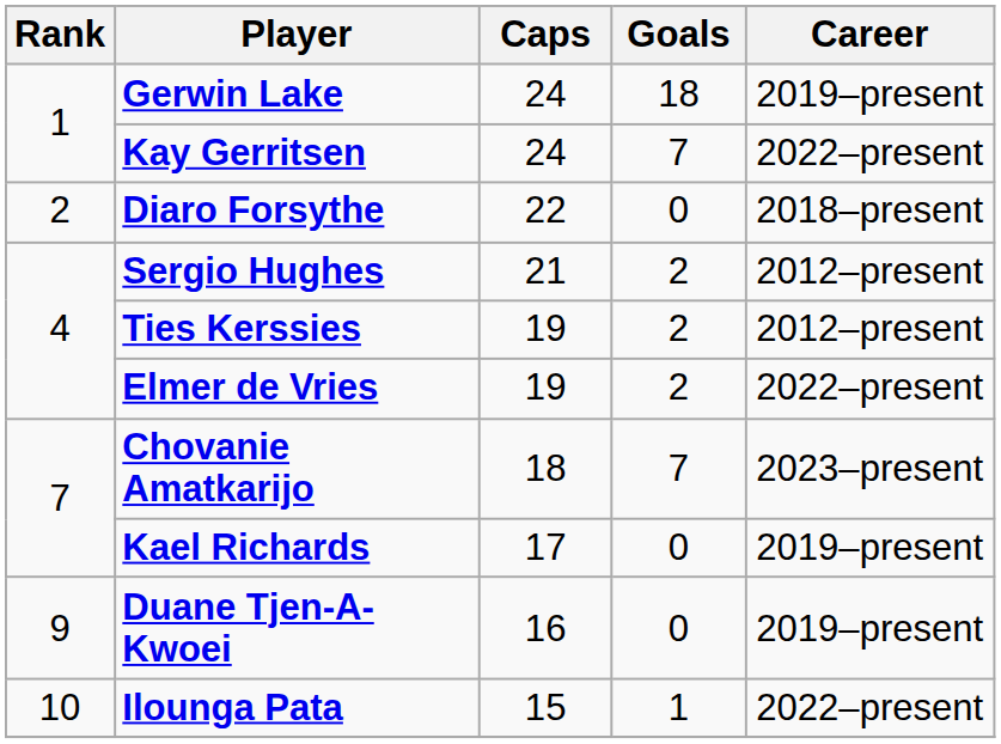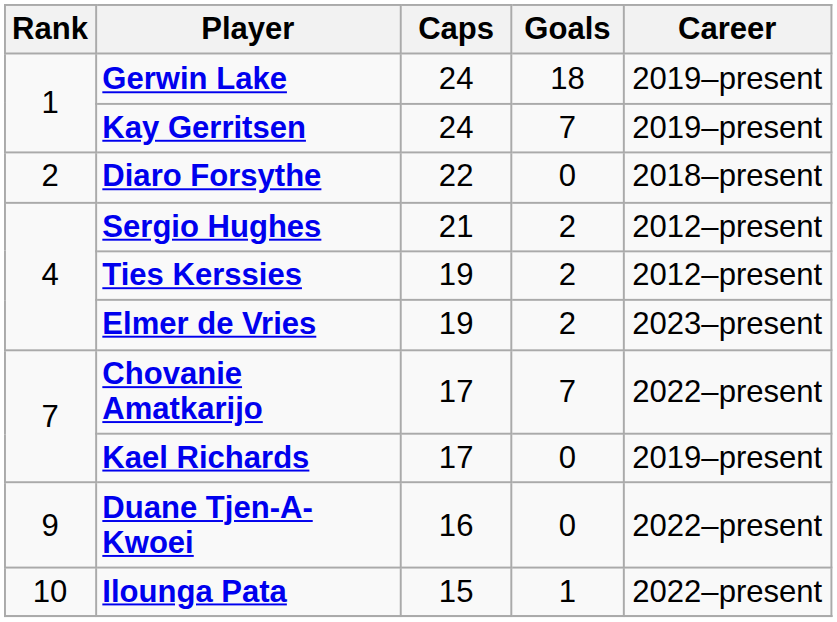 <table class="wikitable sortable" style="text-align:center;">
 <tr>
 <th width=30px>Rank</th>
 <th style="width:150px;">Player</th>
 <th width=50px>Caps</th>
 <th width=50px>Goals</th>
 <th style="width:100px;">Career</th>
 </tr>
 <tr>
 <td rowspan=2>1</td>
 <td align=left><strong><a href='#'>Gerwin Lake</a></strong></td>
 <td>24</td>
 <td>18</td>
 <td>2019–present</td>
 </tr>
 <tr>
 <td align=left><strong><a href='#'>Kay Gerritsen</a></strong></td>
 <td>24</td>
 <td>7</td>
-<td>2022–present</td>
+<td>2019–present</td>
 </tr>
 <tr>
 <td>2</td>
 <td align=left><strong><a href='#'>Diaro Forsythe</a></strong></td>
 <td>22</td>
 <td>0</td>
 <td>2018–present</td>
 </tr>
 <tr>
 <td rowspan=3>4</td>
 <td align=left><strong><a href='#'>Sergio Hughes</a></strong></td>
 <td>21</td>
 <td>2</td>
 <td>2012–present</td>
 </tr>
 <tr>
 <td align=left><strong><a href='#'>Ties Kerssies</a></strong></td>
 <td>19</td>
 <td>2</td>
 <td>2012–present</td>
 </tr>
 <tr>
 <td align=left><strong><a href='#'>Elmer de Vries</a></strong></td>
 <td>19</td>
 <td>2</td>
-<td>2022–present</td>
+<td>2023–present</td>
 </tr>
 <tr>
 <td rowspan=2>7</td>
 <td align=left><strong><a href='#'>Chovanie Amatkarijo</a></strong></td>
-<td>18</td>
+<td>17</td>
 <td>7</td>
-<td>2023–present</td>
+<td>2022–present</td>
 </tr>
 <tr>
 <td align=left><strong><a href='#'>Kael Richards</a></strong></td>
 <td>17</td>
 <td>0</td>
 <td>2019–present</td>
 </tr>
 <tr>
 <td>9</td>
 <td align=left><strong><a href='#'>Duane Tjen-A-Kwoei</a></strong></td>
 <td>16</td>
 <td>0</td>
-<td>2019–present</td>
+<td>2022–present</td>
 </tr>
 <tr>
 <td>10</td>
 <td align=left><strong><a href='#'>Ilounga Pata</a></strong></td>
 <td>15</td>
 <td>1</td>
 <td>2022–present</td>
 </tr>
 <tr>
 </tr>
 </table>
